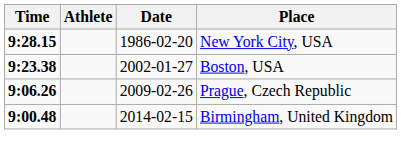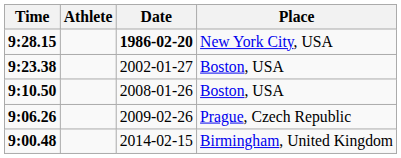 <table class="wikitable">
 <tr>
 <th>Time</th>
 <th>Athlete</th>
 <th>Date</th>
 <th>Place</th>
 </tr>
 <tr>
 <td align="center"><strong>9:28.15</strong></td>
 <td></td>
-<td align="center">1986-02-20</td>
+<td align="center"><strong>1986-02-20</strong></td>
 <td><a href='#'>New York City</a>, USA</td>
 </tr>
 <tr>
 <td align="center"><strong>9:23.38</strong></td>
 <td></td>
 <td align="center">2002-01-27</td>
+<td><a href='#'>Boston</a>, USA</td>
+</tr>
+<tr>
+<td align="center"><strong>9:10.50</strong></td>
+<td></td>
+<td align="center">2008-01-26</td>
 <td><a href='#'>Boston</a>, USA</td>
 </tr>
 <tr>
 <td align="center"><strong>9:06.26</strong></td>
 <td></td>
 <td align="center">2009-02-26</td>
 <td><a href='#'>Prague</a>, Czech Republic</td>
 </tr>
 <tr>
 <td align="center"><strong>9:00.48</strong></td>
 <td></td>
 <td align="center">2014-02-15</td>
 <td><a href='#'>Birmingham</a>, United Kingdom</td>
 </tr>
 </table>
